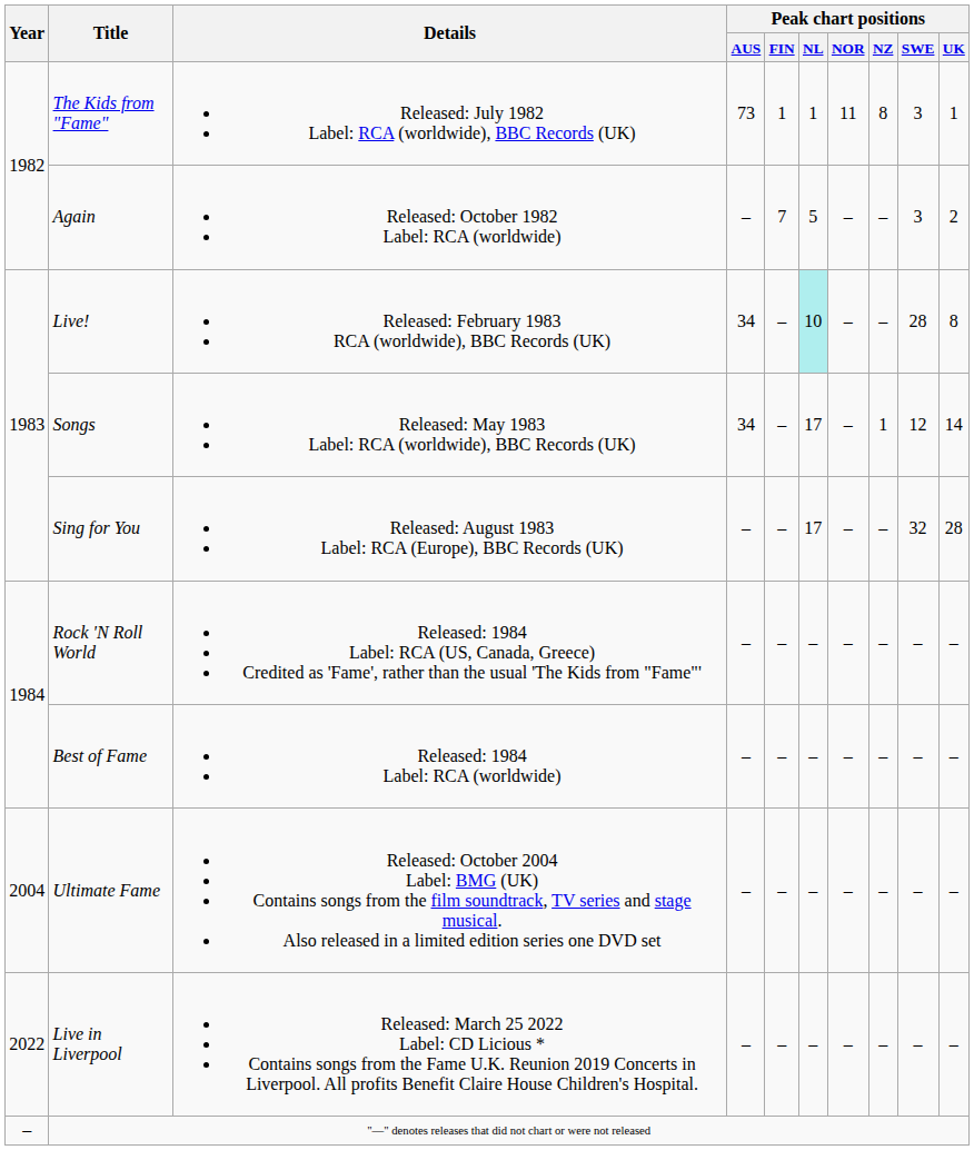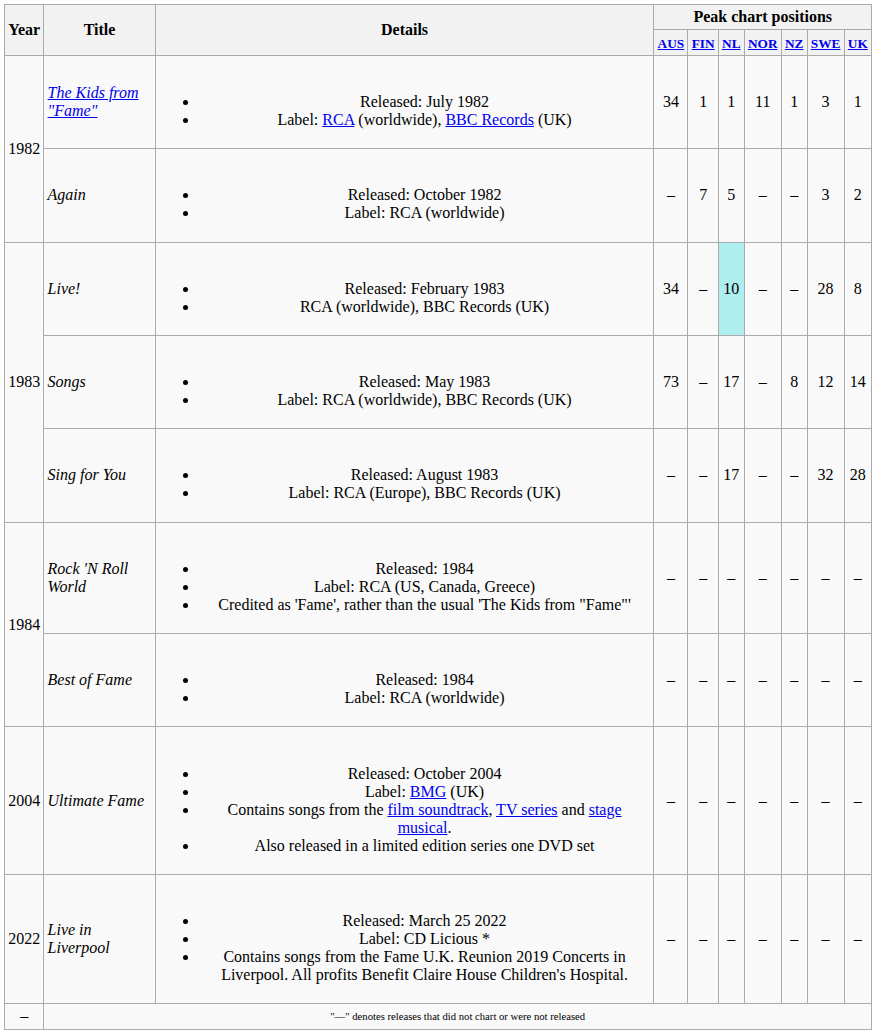 <table class="wikitable" style="text-align:center">
 <tr>
 <th rowspan="2">Year</th>
 <th rowspan="2">Title</th>
 <th rowspan="2">Details</th>
 <th colspan="7">Peak chart positions</th>
 </tr>
 <tr>
 <th><small><a href='#'>AUS</a></small><br></th>
 <th><small><a href='#'>FIN</a></small><br></th>
 <th><small><a href='#'>NL</a></small><br></th>
 <th><small><a href='#'>NOR</a></small><br></th>
 <th><small><a href='#'>NZ</a></small><br></th>
 <th><small><a href='#'>SWE</a></small><br></th>
 <th><small><a href='#'>UK</a></small><br></th>
 </tr>
 <tr>
 <td rowspan="2">1982</td>
 <td align="left"><em><a href='#'>The Kids from "Fame"</a></em></td>
 <td><br><ul><li>Released: July 1982</li><li>Label: <a href='#'>RCA</a> (worldwide), <a href='#'>BBC Records</a> (UK)</li></ul></td>
-<td>73</td>
+<td>34</td>
 <td>1</td>
 <td>1</td>
 <td>11</td>
-<td>8</td>
+<td>1</td>
 <td>3</td>
 <td>1</td>
 </tr>
 <tr>
 <td align="left"><em>Again</em></td>
 <td><br><ul><li>Released: October 1982</li><li>Label: RCA (worldwide)</li></ul></td>
 <td>–</td>
 <td>7</td>
 <td>5</td>
 <td>–</td>
 <td>–</td>
 <td>3</td>
 <td>2</td>
 </tr>
 <tr>
 <td rowspan="3">1983</td>
 <td align="left"><em>Live!</em></td>
 <td><br><ul><li>Released: February 1983</li><li>RCA (worldwide), BBC Records (UK)</li></ul></td>
 <td>34</td>
 <td>–</td>
 <td style="background: paleturquoise;">10</td>
 <td>–</td>
 <td>–</td>
 <td>28</td>
 <td>8</td>
 </tr>
 <tr>
 <td align="left"><em>Songs</em></td>
 <td><br><ul><li>Released: May 1983</li><li>Label: RCA (worldwide), BBC Records (UK)</li></ul></td>
-<td>34</td>
+<td>73</td>
 <td>–</td>
 <td>17</td>
 <td>–</td>
-<td>1</td>
+<td>8</td>
 <td>12</td>
 <td>14</td>
 </tr>
 <tr>
 <td align="left"><em>Sing for You</em></td>
 <td><br><ul><li>Released: August 1983</li><li>Label: RCA (Europe), BBC Records (UK)</li></ul></td>
 <td>–</td>
 <td>–</td>
 <td>17</td>
 <td>–</td>
 <td>–</td>
 <td>32</td>
 <td>28</td>
 </tr>
 <tr>
 <td rowspan="2">1984</td>
 <td align="left"><em>Rock 'N Roll World</em></td>
 <td><br><ul><li>Released: 1984</li><li>Label: RCA (US, Canada, Greece)</li><li>Credited as 'Fame', rather than the usual 'The Kids from "Fame"'</li></ul></td>
 <td>–</td>
 <td>–</td>
 <td>–</td>
 <td>–</td>
 <td>–</td>
 <td>–</td>
 <td>–</td>
 </tr>
 <tr>
 <td align="left"><em>Best of Fame</em></td>
 <td><br><ul><li>Released: 1984</li><li>Label: RCA (worldwide)</li></ul></td>
 <td>–</td>
 <td>–</td>
 <td>–</td>
 <td>–</td>
 <td>–</td>
 <td>–</td>
 <td>–</td>
 </tr>
 <tr>
 <td>2004</td>
 <td align="left"><em>Ultimate Fame</em></td>
 <td><br><ul><li>Released: October 2004</li><li>Label: <a href='#'>BMG</a> (UK)</li><li>Contains songs from the <a href='#'>film soundtrack</a>, <a href='#'>TV series</a> and <a href='#'>stage musical</a>.</li><li>Also released in a limited edition series one DVD set</li></ul></td>
 <td>–</td>
 <td>–</td>
 <td>–</td>
 <td>–</td>
 <td>–</td>
 <td>–</td>
 <td>–</td>
 </tr>
 <tr>
 <td>2022</td>
 <td align="left"><em>Live in Liverpool</em></td>
 <td><br><ul><li>Released: March 25 2022</li><li>Label: CD Licious *</li><li>Contains songs from the Fame U.K. Reunion 2019 Concerts in Liverpool. All profits Benefit Claire House Children's Hospital.</li></ul></td>
 <td>–</td>
 <td>–</td>
 <td>–</td>
 <td>–</td>
 <td>–</td>
 <td>–</td>
 <td>–</td>
 </tr>
 <tr>
 <td>–</td>
 <td colspan="10" style="font-size:8pt">"—" denotes releases that did not chart or were not released</td>
 </tr>
 </table>
